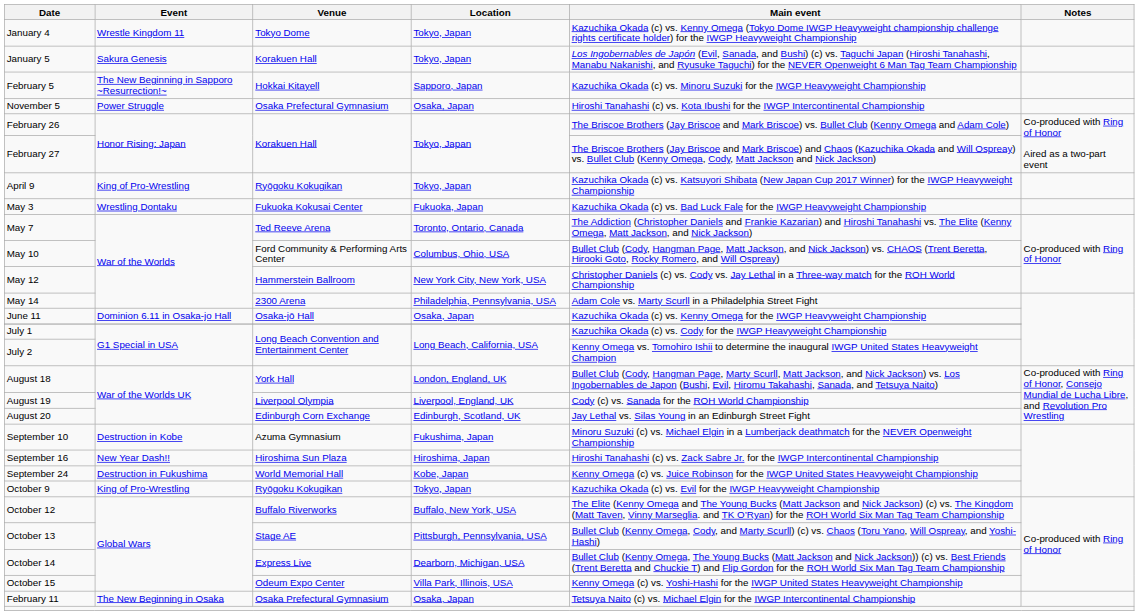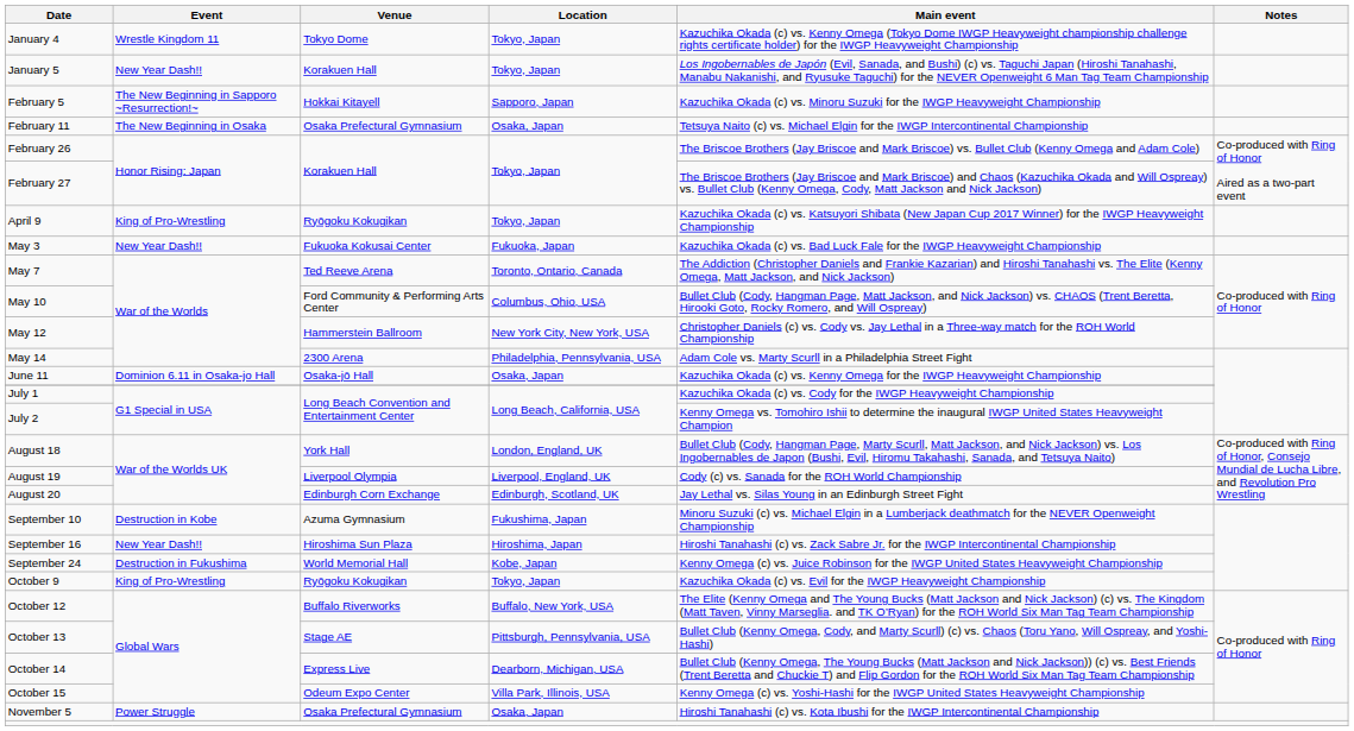 <table class="sortable wikitable succession-box" style="font-size:85%;">
 <tr>
 <th width=8%>Date</th>
 <th width=14%>Event</th>
 <th width=14%>Venue</th>
 <th width=14%>Location</th>
 <th width=40%>Main event</th>
 <th width=14%>Notes</th>
 </tr>
 <tr>
 <td>January 4</td>
 <td><a href='#'>Wrestle Kingdom 11</a></td>
 <td><a href='#'>Tokyo Dome</a></td>
 <td><a href='#'>Tokyo, Japan</a></td>
 <td><a href='#'>Kazuchika Okada</a> (c) vs. <a href='#'>Kenny Omega</a> (<a href='#'>Tokyo Dome IWGP Heavyweight championship challenge rights certificate holder</a>) for the <a href='#'>IWGP Heavyweight Championship</a></td>
 <td></td>
 </tr>
 <tr>
 <td>January 5</td>
-<td><a href='#'>Sakura Genesis</a></td>
+<td><a href='#'>New Year Dash!!</a></td>
 <td><a href='#'>Korakuen Hall</a></td>
 <td><a href='#'>Tokyo, Japan</a></td>
 <td><em><a href='#'>Los Ingobernables de Japón</a></em> (<a href='#'>Evil</a>, <a href='#'>Sanada</a>, and <a href='#'>Bushi</a>) (c) vs. <a href='#'>Taguchi Japan</a> (<a href='#'>Hiroshi Tanahashi</a>, <a href='#'>Manabu Nakanishi</a>, and <a href='#'>Ryusuke Taguchi</a>) for the <a href='#'>NEVER Openweight 6 Man Tag Team Championship</a></td>
 <td></td>
 </tr>
 <tr>
 <td>February 5</td>
 <td><a href='#'>The New Beginning in Sapporo ~Resurrection!~</a></td>
 <td><a href='#'>Hokkai Kitayell</a></td>
 <td><a href='#'>Sapporo, Japan</a></td>
 <td><a href='#'>Kazuchika Okada</a> (c) vs. <a href='#'>Minoru Suzuki</a> for the <a href='#'>IWGP Heavyweight Championship</a></td>
 <td></td>
 </tr>
 <tr>
-<td>November 5</td>
-<td><a href='#'>Power Struggle</a></td>
+<td>February 11</td>
+<td><a href='#'>The New Beginning in Osaka</a></td>
 <td><a href='#'>Osaka Prefectural Gymnasium</a></td>
 <td><a href='#'>Osaka, Japan</a></td>
-<td><a href='#'>Hiroshi Tanahashi</a> (c) vs. <a href='#'>Kota Ibushi</a> for the <a href='#'>IWGP Intercontinental Championship</a></td>
+<td><a href='#'>Tetsuya Naito</a> (c) vs. <a href='#'>Michael Elgin</a> for the <a href='#'>IWGP Intercontinental Championship</a></td>
 <td></td>
 </tr>
 <tr>
 <td>February 26</td>
 <td rowspan="2"><a href='#'>Honor Rising: Japan</a></td>
 <td rowspan="2"><a href='#'>Korakuen Hall</a></td>
 <td rowspan="2"><a href='#'>Tokyo, Japan</a></td>
 <td><a href='#'>The Briscoe Brothers</a> (<a href='#'>Jay Briscoe</a> and <a href='#'>Mark Briscoe</a>) vs. <a href='#'>Bullet Club</a> (<a href='#'>Kenny Omega</a> and <a href='#'>Adam Cole</a>)</td>
 <td rowspan="2">Co-produced with <a href='#'>Ring of Honor</a><br><br>Aired as a two-part event</td>
 </tr>
 <tr>
 <td>February 27</td>
 <td><a href='#'>The Briscoe Brothers</a> (<a href='#'>Jay Briscoe</a> and <a href='#'>Mark Briscoe</a>) and <a href='#'>Chaos</a> (<a href='#'>Kazuchika Okada</a> and <a href='#'>Will Ospreay</a>) vs. <a href='#'>Bullet Club</a> (<a href='#'>Kenny Omega</a>, <a href='#'>Cody</a>, <a href='#'>Matt Jackson</a> and <a href='#'>Nick Jackson</a>)</td>
 </tr>
 <tr>
 <td>April 9</td>
 <td><a href='#'>King of Pro-Wrestling</a></td>
 <td><a href='#'>Ryōgoku Kokugikan</a></td>
 <td><a href='#'>Tokyo, Japan</a></td>
 <td><a href='#'>Kazuchika Okada</a> (c) vs. <a href='#'>Katsuyori Shibata</a> (<a href='#'>New Japan Cup 2017 Winner</a>)  for the <a href='#'>IWGP Heavyweight Championship</a></td>
 <td></td>
 </tr>
 <tr>
 <td>May 3</td>
-<td><a href='#'>Wrestling Dontaku</a></td>
+<td><a href='#'>New Year Dash!!</a></td>
 <td><a href='#'>Fukuoka Kokusai Center</a></td>
 <td><a href='#'>Fukuoka, Japan</a></td>
 <td><a href='#'>Kazuchika Okada</a> (c) vs. <a href='#'>Bad Luck Fale</a> for the <a href='#'>IWGP Heavyweight Championship</a></td>
 <td></td>
 </tr>
 <tr>
 <td>May 7</td>
 <td rowspan="4"><a href='#'>War of the Worlds</a></td>
 <td><a href='#'>Ted Reeve Arena</a></td>
 <td><a href='#'>Toronto, Ontario, Canada</a></td>
 <td><a href='#'>The Addiction</a> (<a href='#'>Christopher Daniels</a> and <a href='#'>Frankie Kazarian</a>) and <a href='#'>Hiroshi Tanahashi</a> vs. <a href='#'>The Elite</a> (<a href='#'>Kenny Omega</a>, <a href='#'>Matt Jackson</a>, and <a href='#'>Nick Jackson</a>)</td>
 <td rowspan="3">Co-produced with <a href='#'>Ring of Honor</a></td>
 </tr>
 <tr>
 <td>May 10</td>
 <td>Ford Community & Performing Arts Center</td>
 <td><a href='#'>Columbus, Ohio, USA</a></td>
 <td><a href='#'>Bullet Club</a> (<a href='#'>Cody</a>, <a href='#'>Hangman Page</a>, <a href='#'>Matt Jackson</a>, and <a href='#'>Nick Jackson</a>) vs. <a href='#'>CHAOS</a> (<a href='#'>Trent Beretta</a>, <a href='#'>Hirooki Goto</a>, <a href='#'>Rocky Romero</a>, and <a href='#'>Will Ospreay</a>)</td>
 </tr>
 <tr>
 <td>May 12</td>
 <td><a href='#'>Hammerstein Ballroom</a></td>
 <td><a href='#'>New York City, New York, USA</a></td>
 <td><a href='#'>Christopher Daniels</a> (c) vs. <a href='#'>Cody</a> vs. <a href='#'>Jay Lethal</a> in a <a href='#'>Three-way match</a> for the <a href='#'>ROH World Championship</a></td>
 </tr>
 <tr>
 <td>May 14</td>
 <td><a href='#'>2300 Arena</a></td>
 <td><a href='#'>Philadelphia, Pennsylvania, USA</a></td>
 <td><a href='#'>Adam Cole</a> vs. <a href='#'>Marty Scurll</a> in a Philadelphia Street Fight</td>
 </tr>
 <tr>
 <td>June 11</td>
 <td><a href='#'>Dominion 6.11 in Osaka-jo Hall</a></td>
 <td><a href='#'>Osaka-jō Hall</a></td>
 <td><a href='#'>Osaka, Japan</a></td>
 <td><a href='#'>Kazuchika Okada</a> (c) vs. <a href='#'>Kenny Omega</a> for the <a href='#'>IWGP Heavyweight Championship</a></td>
 </tr>
 <tr>
 </tr>
 <tr>
 <td>July 1</td>
 <td rowspan="2"><a href='#'>G1 Special in USA</a></td>
 <td rowspan="2"><a href='#'>Long Beach Convention and Entertainment Center</a></td>
 <td rowspan="2"><a href='#'>Long Beach, California, USA</a></td>
 <td><a href='#'>Kazuchika Okada</a> (c) vs. <a href='#'>Cody</a> for the <a href='#'>IWGP Heavyweight Championship</a></td>
 </tr>
 <tr>
 <td>July 2</td>
 <td><a href='#'>Kenny Omega</a> vs. <a href='#'>Tomohiro Ishii</a> to determine the inaugural <a href='#'>IWGP United States Heavyweight Champion</a></td>
 </tr>
 <tr>
 <td>August 18</td>
 <td rowspan="3"><a href='#'>War of the Worlds UK</a></td>
 <td><a href='#'>York Hall</a></td>
 <td><a href='#'>London, England, UK</a></td>
 <td><a href='#'>Bullet Club</a> (<a href='#'>Cody</a>, <a href='#'>Hangman Page</a>, <a href='#'>Marty Scurll</a>, <a href='#'>Matt Jackson</a>, and <a href='#'>Nick Jackson</a>) vs. <a href='#'>Los Ingobernables de Japon</a> (<a href='#'>Bushi</a>, <a href='#'>Evil</a>, <a href='#'>Hiromu Takahashi</a>, <a href='#'>Sanada</a>, and <a href='#'>Tetsuya Naito</a>)</td>
 <td rowspan="3">Co-produced with <a href='#'>Ring of Honor</a>, <a href='#'>Consejo Mundial de Lucha Libre</a>, and <a href='#'>Revolution Pro Wrestling</a></td>
 </tr>
 <tr>
 <td>August 19</td>
 <td><a href='#'>Liverpool Olympia</a></td>
 <td><a href='#'>Liverpool, England, UK</a></td>
 <td><a href='#'>Cody</a> (c) vs. <a href='#'>Sanada</a> for the <a href='#'>ROH World Championship</a></td>
 </tr>
 <tr>
 <td>August 20</td>
 <td><a href='#'>Edinburgh Corn Exchange</a></td>
 <td><a href='#'>Edinburgh, Scotland, UK</a></td>
 <td><a href='#'>Jay Lethal</a> vs. <a href='#'>Silas Young</a> in an Edinburgh Street Fight</td>
 </tr>
 <tr>
 <td>September 10</td>
 <td><a href='#'>Destruction in Kobe</a></td>
 <td>Azuma Gymnasium</td>
 <td><a href='#'>Fukushima, Japan</a></td>
 <td><a href='#'>Minoru Suzuki</a> (c) vs. <a href='#'>Michael Elgin</a> in a <a href='#'>Lumberjack deathmatch</a> for the <a href='#'>NEVER Openweight Championship</a></td>
 </tr>
 <tr>
 <td>September 16</td>
 <td><a href='#'>New Year Dash!!</a></td>
 <td><a href='#'>Hiroshima Sun Plaza</a></td>
 <td><a href='#'>Hiroshima, Japan</a></td>
 <td><a href='#'>Hiroshi Tanahashi</a> (c) vs. <a href='#'>Zack Sabre Jr.</a> for the <a href='#'>IWGP Intercontinental Championship</a></td>
 </tr>
 <tr>
 <td>September 24</td>
 <td><a href='#'>Destruction in Fukushima</a></td>
 <td><a href='#'>World Memorial Hall</a></td>
 <td><a href='#'>Kobe, Japan</a></td>
 <td><a href='#'>Kenny Omega</a> (c) vs. <a href='#'>Juice Robinson</a> for the <a href='#'>IWGP United States Heavyweight Championship</a></td>
 </tr>
 <tr>
 <td>October 9</td>
 <td><a href='#'>King of Pro-Wrestling</a></td>
 <td><a href='#'>Ryōgoku Kokugikan</a></td>
 <td><a href='#'>Tokyo, Japan</a></td>
 <td><a href='#'>Kazuchika Okada</a> (c) vs. <a href='#'>Evil</a> for the <a href='#'>IWGP Heavyweight Championship</a></td>
 </tr>
 <tr>
 <td>October 12</td>
 <td rowspan="4"><a href='#'>Global Wars</a></td>
 <td><a href='#'>Buffalo Riverworks</a></td>
 <td><a href='#'>Buffalo, New York, USA</a></td>
 <td><a href='#'>The Elite</a> (<a href='#'>Kenny Omega</a> and <a href='#'>The Young Bucks</a> (<a href='#'>Matt Jackson</a> and <a href='#'>Nick Jackson</a>) (c) vs. <a href='#'>The Kingdom</a> (<a href='#'>Matt Taven</a>, <a href='#'>Vinny Marseglia</a>. and <a href='#'>TK O’Ryan</a>) for the <a href='#'>ROH World Six Man Tag Team Championship</a></td>
 <td rowspan="4">Co-produced with <a href='#'>Ring of Honor</a></td>
 </tr>
 <tr>
 <td>October 13</td>
 <td><a href='#'>Stage AE</a></td>
 <td><a href='#'>Pittsburgh, Pennsylvania, USA</a></td>
 <td><a href='#'>Bullet Club</a> (<a href='#'>Kenny Omega</a>, <a href='#'>Cody</a>, and <a href='#'>Marty Scurll</a>) (c) vs. <a href='#'>Chaos</a> (<a href='#'>Toru Yano</a>, <a href='#'>Will Ospreay</a>, and <a href='#'>Yoshi-Hashi</a>)</td>
 </tr>
 <tr>
 <td>October 14</td>
 <td><a href='#'>Express Live</a></td>
 <td><a href='#'>Dearborn, Michigan, USA</a></td>
 <td><a href='#'>Bullet Club</a> (<a href='#'>Kenny Omega</a>, <a href='#'>The Young Bucks</a> (<a href='#'>Matt Jackson</a> and <a href='#'>Nick Jackson</a>)) (c) vs. <a href='#'>Best Friends</a> (<a href='#'>Trent Beretta</a> and <a href='#'>Chuckie T</a>) and <a href='#'>Flip Gordon</a> for the <a href='#'>ROH World Six Man Tag Team Championship</a></td>
 </tr>
 <tr>
 <td>October 15</td>
 <td><a href='#'>Odeum Expo Center</a></td>
 <td><a href='#'>Villa Park, Illinois, USA</a></td>
 <td><a href='#'>Kenny Omega</a> (c) vs. <a href='#'>Yoshi-Hashi</a> for the <a href='#'>IWGP United States Heavyweight Championship</a></td>
 </tr>
 <tr>
-<td>February 11</td>
-<td><a href='#'>The New Beginning in Osaka</a></td>
+<td>November 5</td>
+<td><a href='#'>Power Struggle</a></td>
 <td><a href='#'>Osaka Prefectural Gymnasium</a></td>
 <td><a href='#'>Osaka, Japan</a></td>
-<td><a href='#'>Tetsuya Naito</a> (c) vs. <a href='#'>Michael Elgin</a> for the <a href='#'>IWGP Intercontinental Championship</a></td>
+<td><a href='#'>Hiroshi Tanahashi</a> (c) vs. <a href='#'>Kota Ibushi</a> for the <a href='#'>IWGP Intercontinental Championship</a></td>
 <td></td>
 </tr>
 <tr>
 <td colspan=6></td>
 </tr>
 </table>
